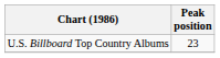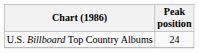 <table class="wikitable">
 <tr>
 <th>Chart (1986)</th>
 <th>Peak<br>position</th>
 </tr>
 <tr>
 <td>U.S. <em>Billboard</em> Top Country Albums</td>
-<td align="center">23</td>
+<td align="center">24</td>
 </tr>
 <tr>
 </tr>
 </table>
